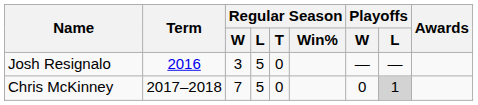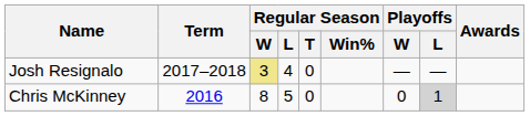 <table class="wikitable" style="text-align:center;">
 <tr>
 <th rowspan="2" style="width:140px;">Name</th>
 <th rowspan="2">Term</th>
 <th colspan="4">Regular Season</th>
 <th colspan="2">Playoffs</th>
 <th rowspan="2">Awards</th>
 </tr>
 <tr>
 <th>W</th>
 <th>L</th>
 <th>T</th>
 <th>Win%</th>
 <th>W</th>
 <th>L</th>
 </tr>
 <tr>
 <td align=left>Josh Resignalo</td>
-<td><a href='#'>2016</a></td>
-<td>3</td>
-<td>5</td>
+<td>2017–2018</td>
+<td style="background: khaki;">3</td>
+<td>4</td>
 <td>0</td>
 <td></td>
 <td>—</td>
 <td>—</td>
 <td align=left></td>
 </tr>
 <tr>
 <td align=left>Chris McKinney</td>
-<td>2017–2018</td>
-<td>7</td>
+<td><a href='#'>2016</a></td>
+<td>8</td>
 <td>5</td>
 <td>0</td>
 <td></td>
 <td>0</td>
 <td style="background: lightgrey;">1</td>
 <td align=left></td>
 </tr>
 </table>
